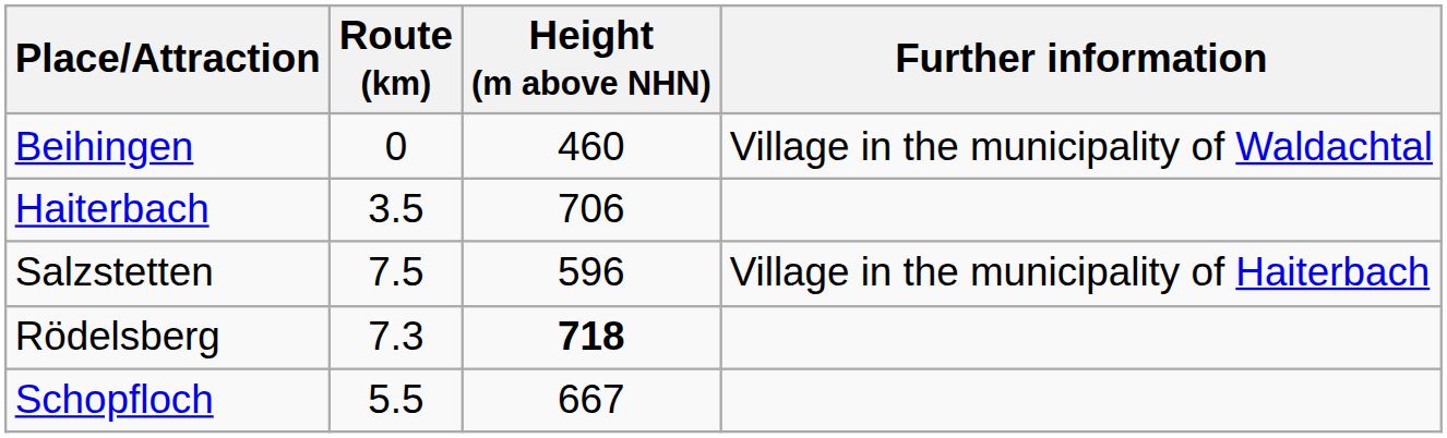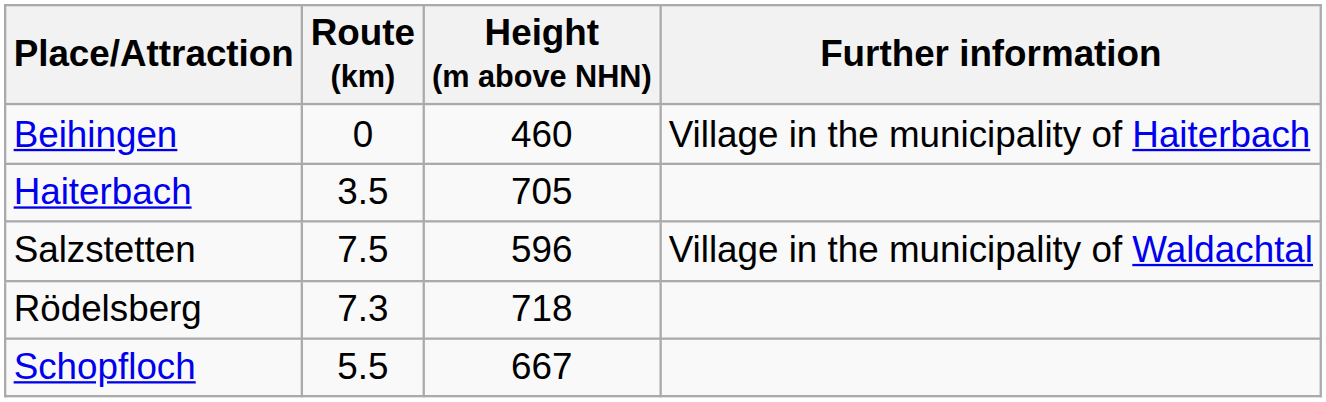 <table class="wikitable toptextcells">
 <tr class="hintergrundfarbe5">
 <th>Place/Attraction</th>
 <th>Route<br><small>(km)</small></th>
 <th>Height<br><small>(m above NHN)</small></th>
 <th class="unsortable">Further information</th>
 </tr>
 <tr>
 <td><a href='#'>Beihingen</a></td>
 <td style="text-align:center">0</td>
 <td style="text-align:center">460</td>
-<td>Village in the municipality of <a href='#'>Waldachtal</a></td>
+<td>Village in the municipality of <a href='#'>Haiterbach</a></td>
 </tr>
 <tr>
 <td><a href='#'>Haiterbach</a></td>
 <td style="text-align:center">3.5</td>
-<td style="text-align:center">706</td>
+<td style="text-align:center">705</td>
 <td></td>
 </tr>
 <tr>
 <td>Salzstetten</td>
 <td style="text-align:center">7.5</td>
 <td style="text-align:center">596</td>
-<td>Village in the municipality of <a href='#'>Haiterbach</a></td>
+<td>Village in the municipality of <a href='#'>Waldachtal</a></td>
 </tr>
 <tr>
 <td>Rödelsberg</td>
 <td style="text-align:center">7.3</td>
-<td style="text-align:center"><strong>718</strong></td>
+<td style="text-align:center">718</td>
 <td></td>
 </tr>
 <tr>
 <td><a href='#'>Schopfloch</a></td>
 <td style="text-align:center">5.5</td>
 <td style="text-align:center">667</td>
 <td></td>
 </tr>
 </table>
